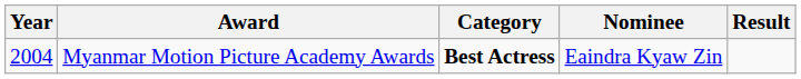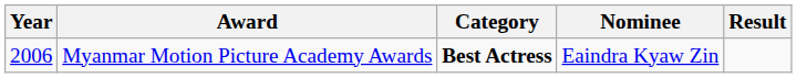 <table class="wikitable">
 <tr>
 <th>Year</th>
 <th>Award</th>
 <th>Category</th>
 <th>Nominee</th>
 <th>Result</th>
 </tr>
 <tr>
-<td><a href='#'>2004</a></td>
+<td><a href='#'>2006</a></td>
 <td><a href='#'>Myanmar Motion Picture Academy Awards</a></td>
 <td><strong>Best Actress</strong></td>
 <td><a href='#'>Eaindra Kyaw Zin</a></td>
 <td></td>
 </tr>
 </table>
